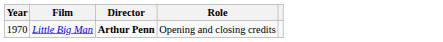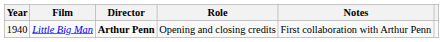 <table class="wikitable">
 <tr>
 <th>Year</th>
 <th>Film</th>
 <th>Director</th>
 <th>Role</th>
+<th>Notes</th>
 <th></th>
 </tr>
 <tr>
-<td>1970</td>
+<td>1940</td>
 <td><em><a href='#'>Little Big Man</a></em></td>
 <td><strong>Arthur Penn</strong></td>
 <td>Opening and closing credits</td>
+<td>First collaboration with Arthur Penn</td>
 <td></td>
 </tr>
 </table>
